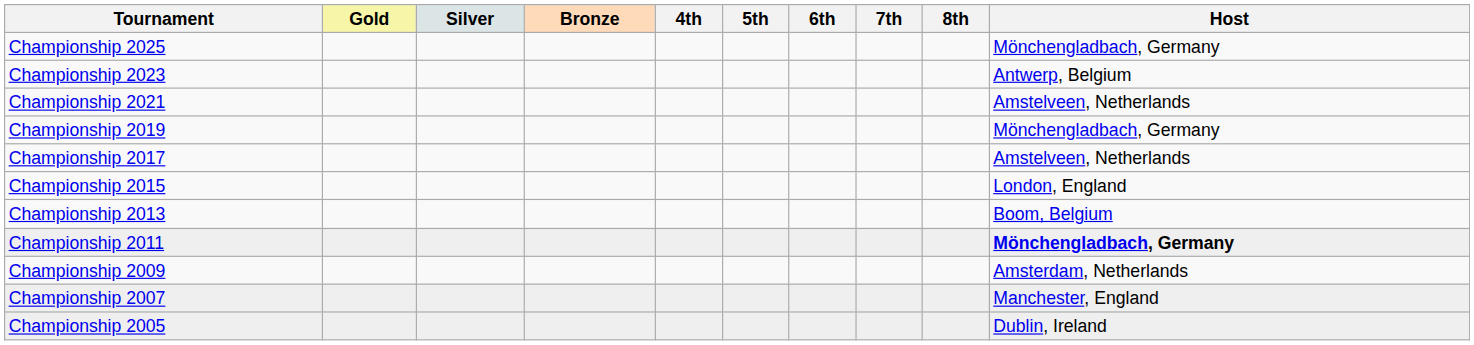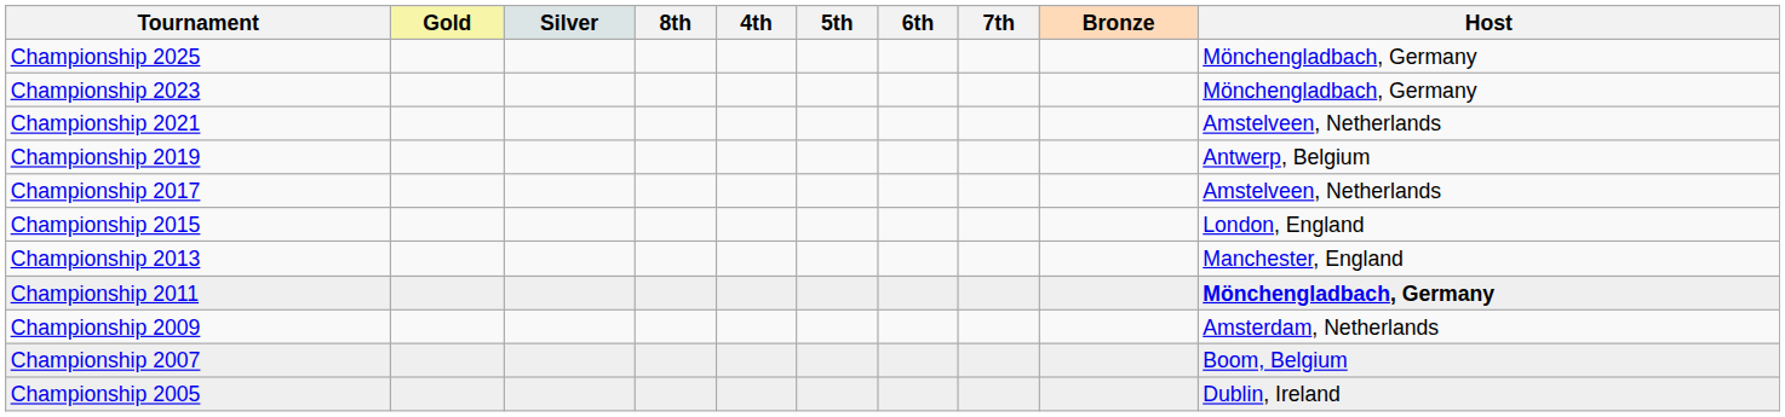 <table class="wikitable" style="width: 100%; font-size: 95%;">
 <tr bgcolor=#efefef>
 <th>Tournament</th>
 <th style="background:#F7F6A8;">Gold</th>
 <th style="background:#DCE5E5;">Silver</th>
-<th style="background:#FFDAB9;">Bronze</th>
+<th>8th</th>
 <th>4th</th>
 <th>5th</th>
 <th>6th</th>
 <th>7th</th>
-<th>8th</th>
+<th style="background:#FFDAB9;">Bronze</th>
 <th>Host</th>
 </tr>
 <tr bgcolor=>
 <td><a href='#'>Championship 2025</a></td>
 <td></td>
 <td></td>
 <td></td>
 <td></td>
 <td></td>
 <td></td>
 <td></td>
 <td></td>
 <td><a href='#'>Mönchengladbach</a>, Germany</td>
 </tr>
 <tr bgcolor=>
 <td><a href='#'>Championship 2023</a></td>
 <td></td>
 <td></td>
 <td></td>
 <td></td>
 <td></td>
 <td></td>
 <td></td>
 <td></td>
-<td><a href='#'>Antwerp</a>, Belgium</td>
+<td><a href='#'>Mönchengladbach</a>, Germany</td>
 </tr>
 <tr bgcolor=>
 <td><a href='#'>Championship 2021</a></td>
 <td></td>
 <td></td>
 <td></td>
 <td></td>
 <td></td>
 <td></td>
 <td></td>
 <td></td>
 <td><a href='#'>Amstelveen</a>, Netherlands</td>
 </tr>
 <tr bgcolor=>
 <td><a href='#'>Championship 2019</a></td>
 <td></td>
 <td></td>
 <td></td>
 <td></td>
 <td></td>
 <td></td>
 <td></td>
 <td></td>
-<td><a href='#'>Mönchengladbach</a>, Germany</td>
+<td><a href='#'>Antwerp</a>, Belgium</td>
 </tr>
 <tr bgcolor=>
 <td><a href='#'>Championship 2017</a></td>
 <td></td>
 <td></td>
 <td></td>
 <td></td>
 <td></td>
 <td></td>
 <td></td>
 <td></td>
 <td><a href='#'>Amstelveen</a>, Netherlands</td>
 </tr>
 <tr bgcolor=>
 <td><a href='#'>Championship 2015</a></td>
 <td></td>
 <td></td>
 <td></td>
 <td></td>
 <td></td>
 <td></td>
 <td></td>
 <td></td>
 <td><a href='#'>London</a>, England</td>
 </tr>
 <tr bgcolor=>
 <td><a href='#'>Championship 2013</a></td>
 <td></td>
 <td></td>
 <td></td>
 <td></td>
 <td></td>
 <td></td>
 <td></td>
 <td></td>
-<td><a href='#'>Boom, Belgium</a></td>
+<td><a href='#'>Manchester</a>, England</td>
 </tr>
 <tr bgcolor=#efefef>
 <td><a href='#'>Championship 2011</a></td>
 <td></td>
 <td></td>
 <td></td>
 <td></td>
 <td></td>
 <td></td>
 <td></td>
 <td></td>
 <td><strong><a href='#'>Mönchengladbach</a>, Germany</strong></td>
 </tr>
 <tr bgcolor=>
 <td><a href='#'>Championship 2009</a></td>
 <td></td>
 <td></td>
 <td></td>
 <td></td>
 <td></td>
 <td></td>
 <td></td>
 <td></td>
 <td><a href='#'>Amsterdam</a>, Netherlands</td>
 </tr>
 <tr bgcolor=#efefef>
 <td><a href='#'>Championship 2007</a></td>
 <td></td>
 <td></td>
 <td></td>
 <td></td>
 <td></td>
 <td></td>
 <td></td>
 <td></td>
-<td><a href='#'>Manchester</a>, England</td>
+<td><a href='#'>Boom, Belgium</a></td>
 </tr>
 <tr bgcolor=#efefef>
 <td><a href='#'>Championship 2005</a></td>
 <td></td>
 <td></td>
 <td></td>
 <td></td>
 <td></td>
 <td></td>
 <td></td>
 <td></td>
 <td><a href='#'>Dublin</a>, Ireland</td>
 </tr>
 </table>
